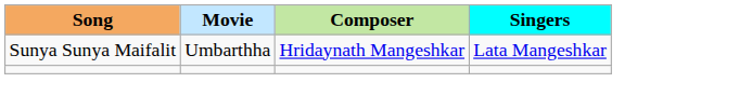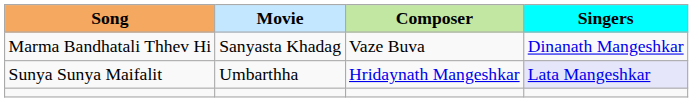 <table class="wikitable sortable">
 <tr>
 <th style="background:#f4a860">Song</th>
 <th style="background:#c2e7ff">Movie</th>
 <th style="background:#c2e7a3">Composer</th>
 <th style="background:#00ffff">Singers</th>
 </tr>
 <tr>
+<td>Marma Bandhatali Thhev Hi</td>
+<td>Sanyasta Khadag</td>
+<td>Vaze Buva</td>
+<td><a href='#'>Dinanath Mangeshkar</a></td>
+</tr>
+<tr>
 <td>Sunya Sunya Maifalit</td>
 <td>Umbarthha</td>
 <td><a href='#'>Hridaynath Mangeshkar</a></td>
-<td><a href='#'>Lata Mangeshkar</a></td>
+<td style="background: lavender;"><a href='#'>Lata Mangeshkar</a></td>
 </tr>
 <tr>
 <td></td>
 <td></td>
 <td></td>
 <td></td>
 </tr>
 </table>
